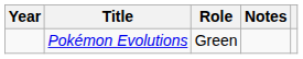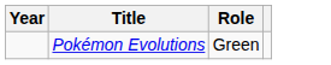 <table class="wikitable sortable plainrowheaders">
 <tr>
 <th>Year</th>
 <th>Title</th>
 <th>Role</th>
-<th class="unsortable">Notes</th>
 <th class="unsortable"></th>
 </tr>
 <tr>
 <td></td>
 <td><em><a href='#'>Pokémon Evolutions</a></em></td>
 <td>Green</td>
 <td></td>
-<td></td>
 </tr>
 </table>
